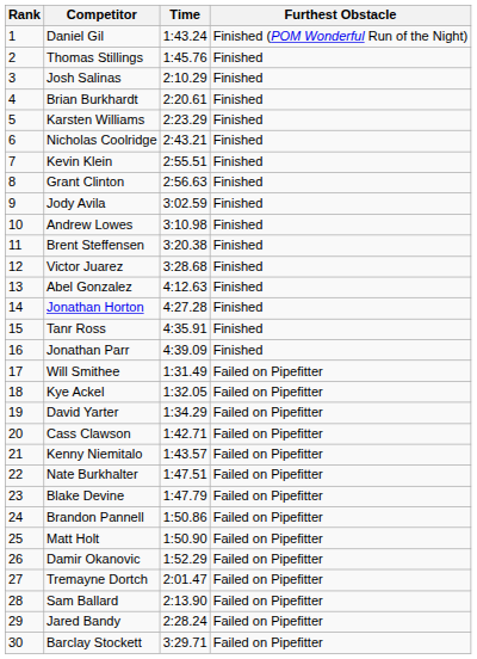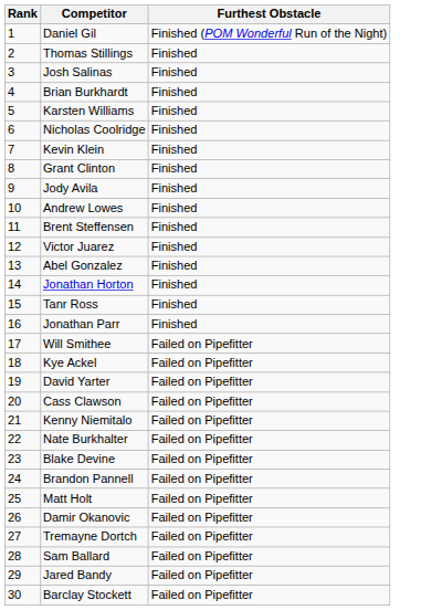 <table class="wikitable sortable mw-collapsible">
 <tr>
 <th>Rank</th>
 <th>Competitor</th>
-<th>Time</th>
 <th>Furthest Obstacle</th>
 </tr>
 <tr>
 <td>1</td>
 <td>Daniel Gil</td>
-<td>1:43.24</td>
 <td>Finished (<em><a href='#'>POM Wonderful</a></em> Run of the Night)</td>
 </tr>
 <tr>
 <td>2</td>
 <td>Thomas Stillings</td>
-<td>1:45.76</td>
 <td>Finished</td>
 </tr>
 <tr>
 <td>3</td>
 <td>Josh Salinas</td>
-<td>2:10.29</td>
 <td>Finished</td>
 </tr>
 <tr>
 <td>4</td>
 <td>Brian Burkhardt</td>
-<td>2:20.61</td>
 <td>Finished</td>
 </tr>
 <tr>
 <td>5</td>
 <td>Karsten Williams</td>
-<td>2:23.29</td>
 <td>Finished</td>
 </tr>
 <tr>
 <td>6</td>
 <td>Nicholas Coolridge</td>
-<td>2:43.21</td>
 <td>Finished</td>
 </tr>
 <tr>
 <td>7</td>
 <td>Kevin Klein</td>
-<td>2:55.51</td>
 <td>Finished</td>
 </tr>
 <tr>
 <td>8</td>
 <td>Grant Clinton</td>
-<td>2:56.63</td>
 <td>Finished</td>
 </tr>
 <tr>
 <td>9</td>
 <td>Jody Avila</td>
-<td>3:02.59</td>
 <td>Finished</td>
 </tr>
 <tr>
 <td>10</td>
 <td>Andrew Lowes</td>
-<td>3:10.98</td>
 <td>Finished</td>
 </tr>
 <tr>
 <td>11</td>
 <td>Brent Steffensen</td>
-<td>3:20.38</td>
 <td>Finished</td>
 </tr>
 <tr>
 <td>12</td>
 <td>Victor Juarez</td>
-<td>3:28.68</td>
 <td>Finished</td>
 </tr>
 <tr>
 <td>13</td>
 <td>Abel Gonzalez</td>
-<td>4:12.63</td>
 <td>Finished</td>
 </tr>
 <tr>
 <td>14</td>
 <td><a href='#'>Jonathan Horton</a></td>
-<td>4:27.28</td>
 <td>Finished</td>
 </tr>
 <tr>
 <td>15</td>
 <td>Tanr Ross</td>
-<td>4:35.91</td>
 <td>Finished</td>
 </tr>
 <tr>
 <td>16</td>
 <td>Jonathan Parr</td>
-<td>4:39.09</td>
 <td>Finished</td>
 </tr>
 <tr>
 <td>17</td>
 <td>Will Smithee</td>
-<td>1:31.49</td>
 <td>Failed on Pipefitter</td>
 </tr>
 <tr>
 <td>18</td>
 <td>Kye Ackel</td>
-<td>1:32.05</td>
 <td>Failed on Pipefitter</td>
 </tr>
 <tr>
 <td>19</td>
 <td>David Yarter</td>
-<td>1:34.29</td>
 <td>Failed on Pipefitter</td>
 </tr>
 <tr>
 <td>20</td>
 <td>Cass Clawson</td>
-<td>1:42.71</td>
 <td>Failed on Pipefitter</td>
 </tr>
 <tr>
 <td>21</td>
 <td>Kenny Niemitalo</td>
-<td>1:43.57</td>
 <td>Failed on Pipefitter</td>
 </tr>
 <tr>
 <td>22</td>
 <td>Nate Burkhalter</td>
-<td>1:47.51</td>
 <td>Failed on Pipefitter</td>
 </tr>
 <tr>
 <td>23</td>
 <td>Blake Devine</td>
-<td>1:47.79</td>
 <td>Failed on Pipefitter</td>
 </tr>
 <tr>
 <td>24</td>
 <td>Brandon Pannell</td>
-<td>1:50.86</td>
 <td>Failed on Pipefitter</td>
 </tr>
 <tr>
 <td>25</td>
 <td>Matt Holt</td>
-<td>1:50.90</td>
 <td>Failed on Pipefitter</td>
 </tr>
 <tr>
 <td>26</td>
 <td>Damir Okanovic</td>
-<td>1:52.29</td>
 <td>Failed on Pipefitter</td>
 </tr>
 <tr>
 <td>27</td>
 <td>Tremayne Dortch</td>
-<td>2:01.47</td>
 <td>Failed on Pipefitter</td>
 </tr>
 <tr>
 <td>28</td>
 <td>Sam Ballard</td>
-<td>2:13.90</td>
 <td>Failed on Pipefitter</td>
 </tr>
 <tr>
 <td>29</td>
 <td>Jared Bandy</td>
-<td>2:28.24</td>
 <td>Failed on Pipefitter</td>
 </tr>
 <tr>
 <td>30</td>
 <td>Barclay Stockett</td>
-<td>3:29.71</td>
 <td>Failed on Pipefitter</td>
 </tr>
 </table>
